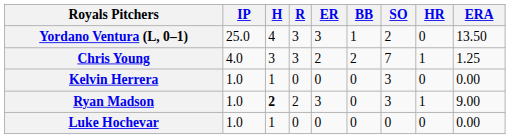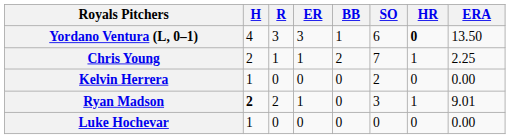 <table class="wikitable" style=width:590px;>
 <tr>
 <th>Royals Pitchers</th>
-<th><a href='#'>IP</a></th>
 <th><a href='#'>H</a></th>
 <th><a href='#'>R</a></th>
 <th><a href='#'>ER</a></th>
 <th><a href='#'>BB</a></th>
 <th><a href='#'>SO</a></th>
 <th><a href='#'>HR</a></th>
 <th><a href='#'>ERA</a></th>
 </tr>
 <tr>
 <th><a href='#'>Yordano Ventura</a> (L, 0–1)</th>
-<td>25.0</td>
 <td>4</td>
 <td>3</td>
 <td>3</td>
 <td>1</td>
-<td>2</td>
-<td>0</td>
+<td>6</td>
+<td><strong>0</strong></td>
 <td>13.50</td>
 </tr>
 <tr>
 <th><a href='#'>Chris Young</a></th>
-<td>4.0</td>
-<td>3</td>
-<td>3</td>
 <td>2</td>
+<td>1</td>
+<td>1</td>
 <td>2</td>
 <td>7</td>
 <td>1</td>
-<td>1.25</td>
+<td>2.25</td>
 </tr>
 <tr>
 <th><a href='#'>Kelvin Herrera</a></th>
-<td>1.0</td>
 <td>1</td>
 <td>0</td>
 <td>0</td>
 <td>0</td>
-<td>3</td>
+<td>2</td>
 <td>0</td>
 <td>0.00</td>
 </tr>
 <tr>
 <th><a href='#'>Ryan Madson</a></th>
-<td>1.0</td>
 <td><strong>2</strong></td>
 <td>2</td>
-<td>3</td>
+<td>1</td>
 <td>0</td>
 <td>3</td>
 <td>1</td>
-<td>9.00</td>
+<td>9.01</td>
 </tr>
 <tr>
 <th><a href='#'>Luke Hochevar</a></th>
-<td>1.0</td>
 <td>1</td>
 <td>0</td>
 <td>0</td>
 <td>0</td>
 <td>0</td>
 <td>0</td>
 <td>0.00</td>
 </tr>
 </table>
